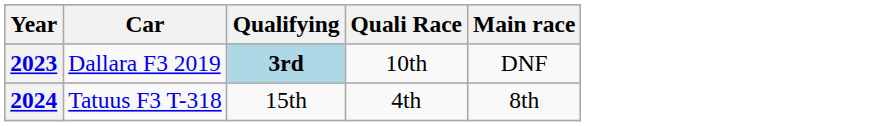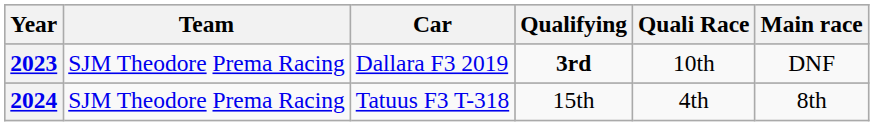 <table class="wikitable" style="text-align:center; font-size:90%;">
 <tr>
 <th>Year</th>
+<th>Team</th>
 <th>Car</th>
 <th>Qualifying</th>
 <th>Quali Race</th>
 <th>Main race</th>
 </tr>
 <tr>
 <th><a href='#'>2023</a></th>
+<td style="text-align:left;"> <a href='#'>SJM Theodore</a> <a href='#'>Prema Racing</a></td>
 <td style="text-align:left;"><a href='#'>Dallara F3 2019</a></td>
-<td style="background: lightblue;"><strong>3rd</strong></td>
+<td><strong>3rd</strong></td>
 <td>10th</td>
 <td>DNF</td>
 </tr>
 <tr>
 <th><a href='#'>2024</a></th>
+<td style="text-align:left;"> <a href='#'>SJM Theodore</a> <a href='#'>Prema Racing</a></td>
 <td style="text-align:left;"><a href='#'>Tatuus F3 T-318</a></td>
 <td>15th</td>
 <td>4th</td>
 <td>8th</td>
 </tr>
 </table>
